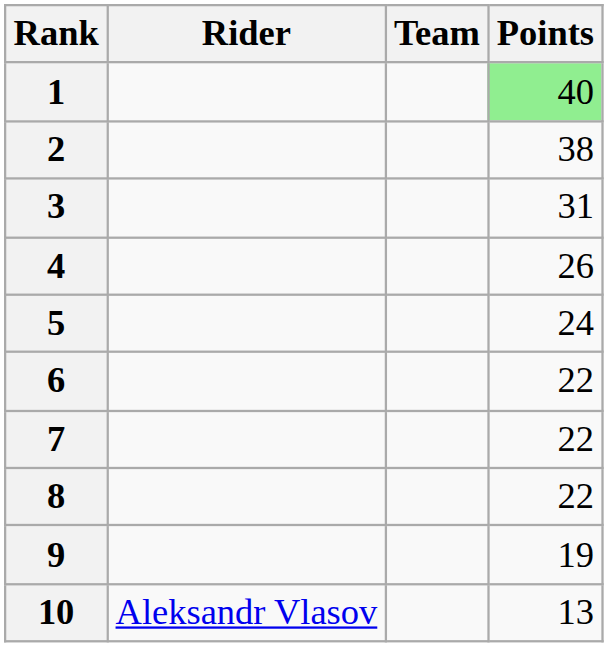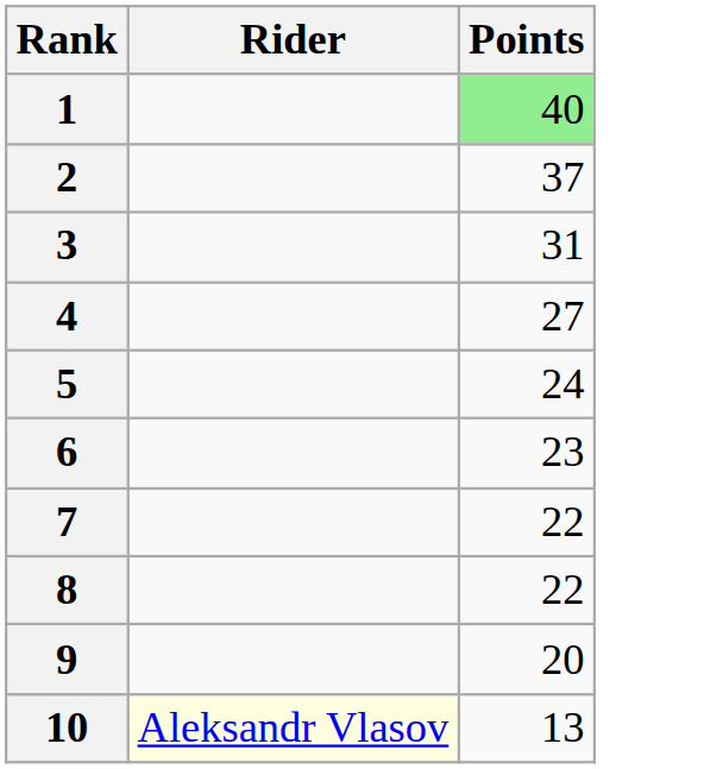 <table class="wikitable" margin-bottom:0;">
 <tr>
 <th scope="col">Rank</th>
 <th scope="col">Rider</th>
-<th scope="col">Team</th>
 <th scope="col">Points</th>
 </tr>
 <tr>
 <th scope="row">1</th>
 <td> </td>
-<td></td>
 <td align="right" style="background: lightgreen;">40</td>
 </tr>
 <tr>
 <th scope="row">2</th>
 <td></td>
-<td></td>
-<td align="right">38</td>
+<td align="right">37</td>
 </tr>
 <tr>
 <th scope="row">3</th>
 <td> </td>
-<td></td>
 <td align="right">31</td>
 </tr>
 <tr>
 <th scope="row">4</th>
 <td> </td>
-<td></td>
-<td align="right">26</td>
+<td align="right">27</td>
 </tr>
 <tr>
 <th scope="row">5</th>
-<td></td>
 <td></td>
 <td align="right">24</td>
 </tr>
 <tr>
 <th scope="row">6</th>
 <td></td>
-<td></td>
-<td align="right">22</td>
+<td align="right">23</td>
 </tr>
 <tr>
 <th scope="row">7</th>
-<td></td>
 <td></td>
 <td align="right">22</td>
 </tr>
 <tr>
 <th scope="row">8</th>
 <td></td>
-<td></td>
 <td align="right">22</td>
 </tr>
 <tr>
 <th scope="row">9</th>
 <td></td>
-<td></td>
-<td align="right">19</td>
+<td align="right">20</td>
 </tr>
 <tr>
 <th scope="row">10</th>
-<td> <a href='#'>Aleksandr Vlasov</a> </td>
-<td></td>
+<td style="background: lightyellow;"> <a href='#'>Aleksandr Vlasov</a> </td>
 <td align="right">13</td>
 </tr>
 </table>
